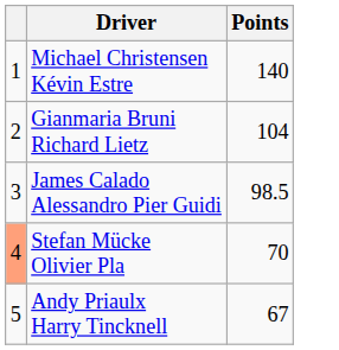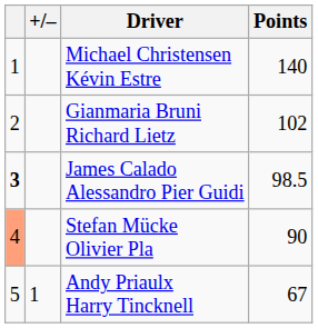 <table class="wikitable" style="font-size: 95%;">
 <tr>
 <th scope="col"></th>
+<th scope="col">+/–</th>
 <th scope="col">Driver</th>
 <th scope="col">Points</th>
 </tr>
 <tr>
 <td align="center">1</td>
+<td align="left"></td>
 <td> <a href='#'>Michael Christensen</a><br> <a href='#'>Kévin Estre</a></td>
 <td align="right">140</td>
 </tr>
 <tr>
 <td align="center">2</td>
+<td align="left"></td>
 <td> <a href='#'>Gianmaria Bruni</a><br> <a href='#'>Richard Lietz</a></td>
-<td align="right">104</td>
+<td align="right">102</td>
 </tr>
 <tr>
-<td align="center">3</td>
+<td align="center"><strong>3</strong></td>
+<td align="left"></td>
 <td> <a href='#'>James Calado</a><br> <a href='#'>Alessandro Pier Guidi</a></td>
 <td align="right">98.5</td>
 </tr>
 <tr>
 <td align="center" style="background: lightsalmon;">4</td>
+<td align="left"></td>
 <td> <a href='#'>Stefan Mücke</a><br> <a href='#'>Olivier Pla</a></td>
-<td align="right">70</td>
+<td align="right">90</td>
 </tr>
 <tr>
 <td align="center">5</td>
+<td align="left"> 1</td>
 <td> <a href='#'>Andy Priaulx</a><br> <a href='#'>Harry Tincknell</a></td>
 <td align="right">67</td>
 </tr>
 </table>
